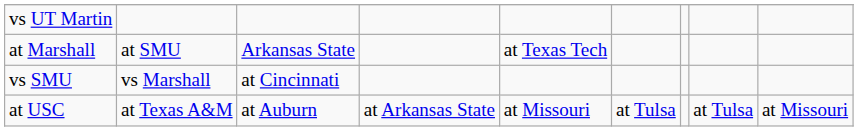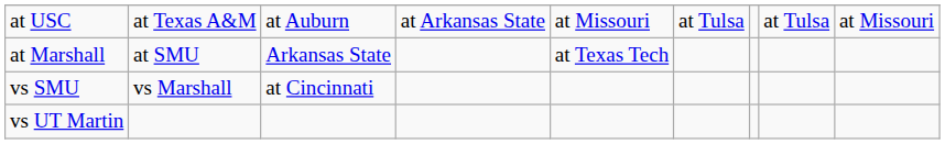 <table class="wikitable">
 <tr>
 </tr>
 <tr>
-<td>vs <a href='#'>UT Martin</a></td>
+<td>at <a href='#'>USC</a></td>
+<td>at <a href='#'>Texas A&M</a></td>
+<td>at <a href='#'>Auburn</a></td>
+<td>at <a href='#'>Arkansas State</a></td>
+<td>at <a href='#'>Missouri</a></td>
+<td>at <a href='#'>Tulsa</a></td>
 <td></td>
-<td></td>
-<td></td>
-<td></td>
-<td></td>
-<td></td>
-<td></td>
-<td></td>
+<td>at <a href='#'>Tulsa</a></td>
+<td>at <a href='#'>Missouri</a></td>
 </tr>
 <tr>
 <td>at <a href='#'>Marshall</a></td>
 <td>at <a href='#'>SMU</a></td>
 <td><a href='#'>Arkansas State</a></td>
 <td></td>
 <td>at <a href='#'>Texas Tech</a></td>
 <td></td>
 <td></td>
 <td></td>
 <td></td>
 </tr>
 <tr>
 <td>vs <a href='#'>SMU</a></td>
 <td>vs <a href='#'>Marshall</a></td>
 <td>at <a href='#'>Cincinnati</a></td>
 <td></td>
 <td></td>
 <td></td>
 <td></td>
 <td></td>
 <td></td>
 </tr>
 <tr>
-<td>at <a href='#'>USC</a></td>
-<td>at <a href='#'>Texas A&M</a></td>
-<td>at <a href='#'>Auburn</a></td>
-<td>at <a href='#'>Arkansas State</a></td>
-<td>at <a href='#'>Missouri</a></td>
-<td>at <a href='#'>Tulsa</a></td>
+<td>vs <a href='#'>UT Martin</a></td>
 <td></td>
-<td>at <a href='#'>Tulsa</a></td>
-<td>at <a href='#'>Missouri</a></td>
+<td></td>
+<td></td>
+<td></td>
+<td></td>
+<td></td>
+<td></td>
+<td></td>
 </tr>
 </table>
